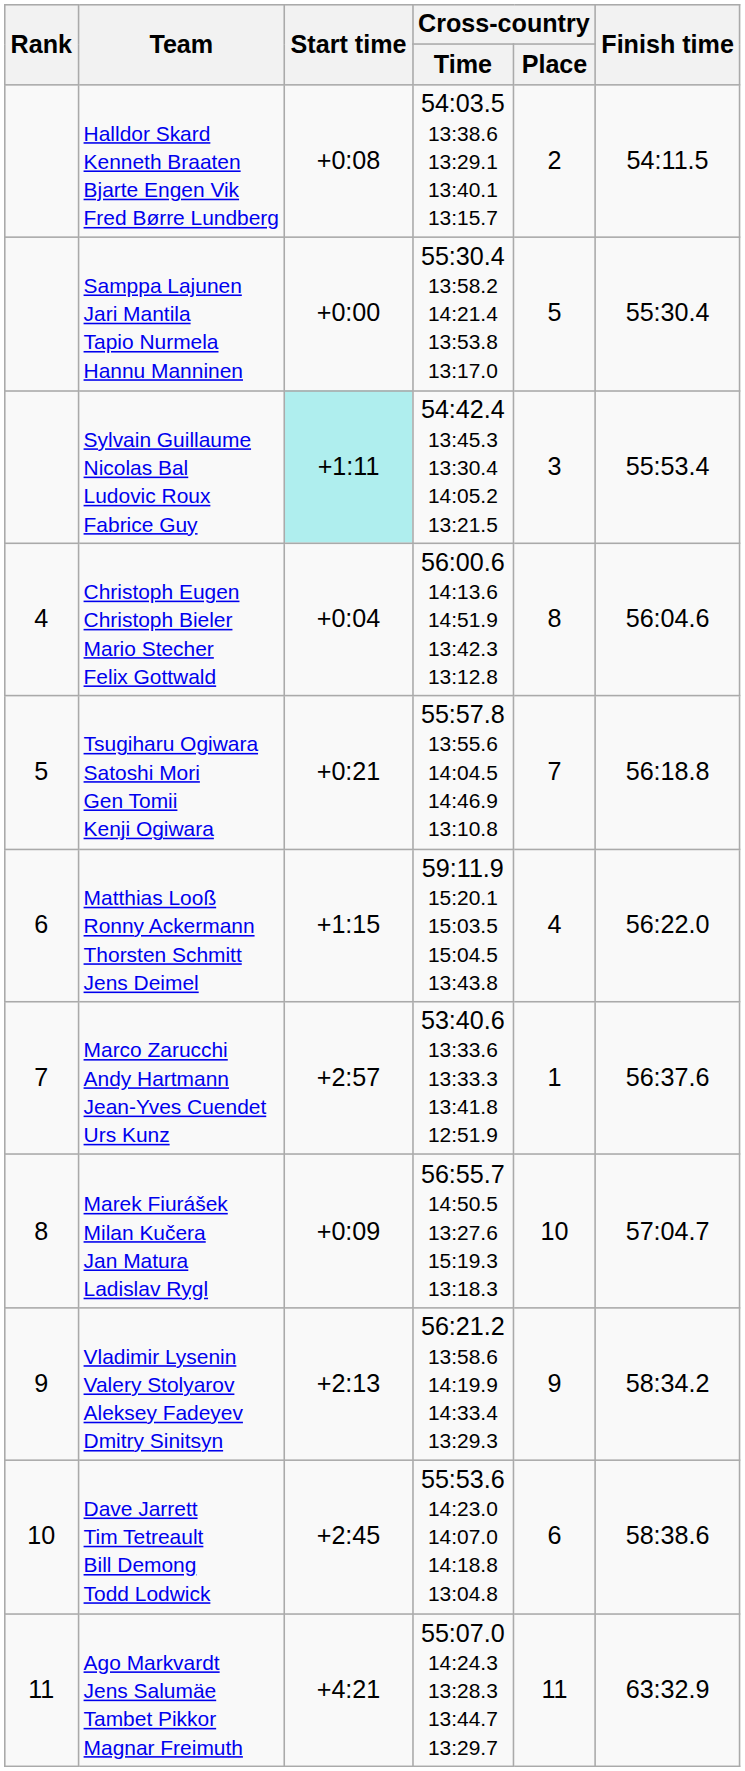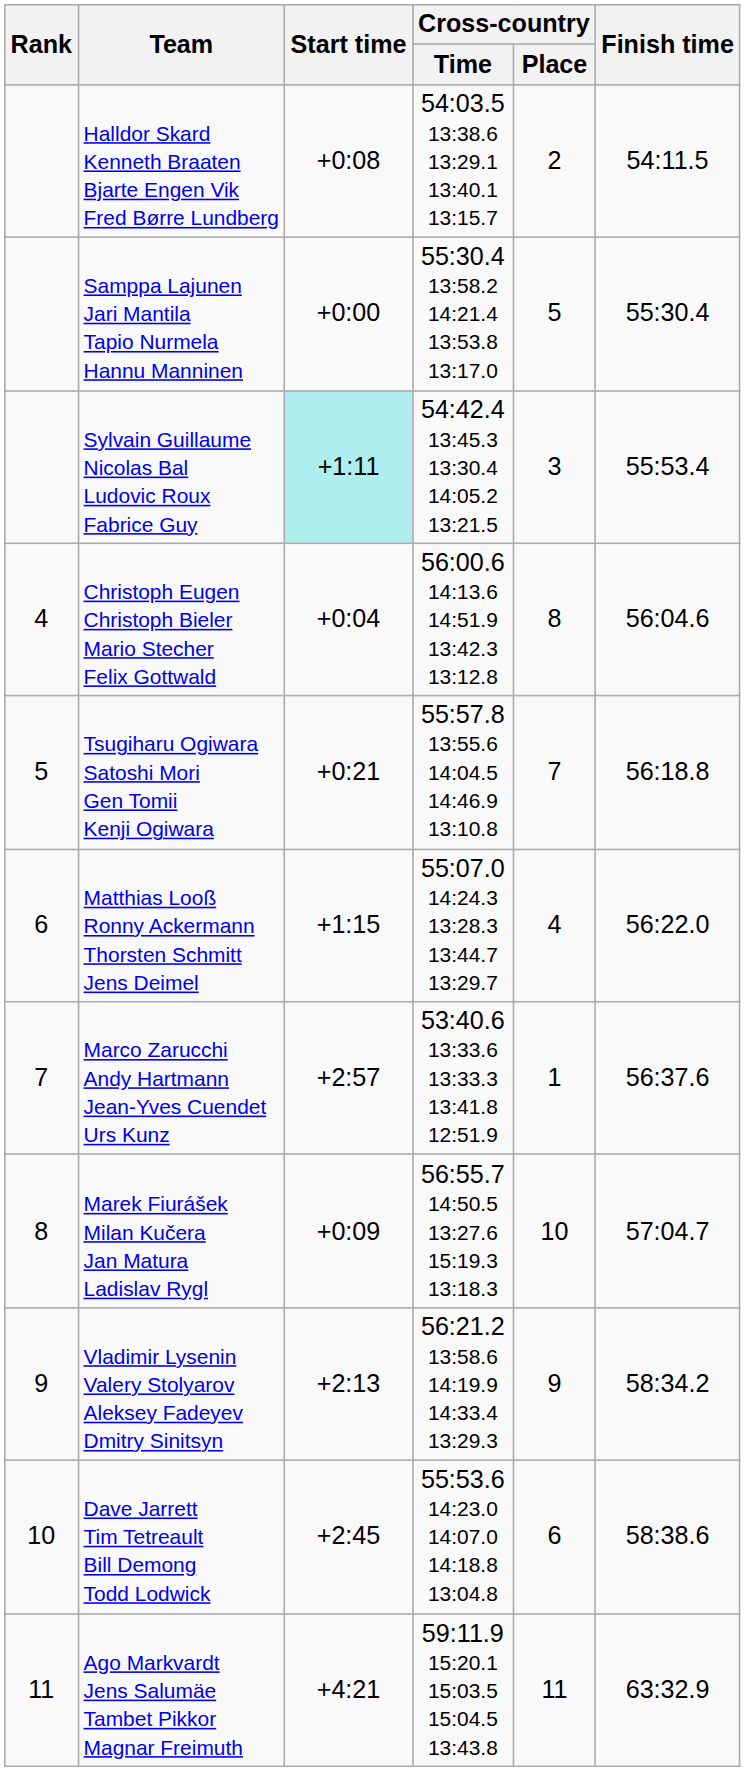 <table class="wikitable sortable" style="text-align:center">
 <tr>
 <th rowspan=2>Rank</th>
 <th rowspan=2>Team</th>
 <th rowspan=2>Start time</th>
 <th colspan=2>Cross-country</th>
 <th rowspan=2>Finish time</th>
 </tr>
 <tr>
 <th>Time</th>
 <th>Place</th>
 </tr>
 <tr>
 <td></td>
 <td align=left> <br> <small> <a href='#'>Halldor Skard</a> <br> <a href='#'>Kenneth Braaten</a> <br> <a href='#'>Bjarte Engen Vik</a> <br> <a href='#'>Fred Børre Lundberg</a></small></td>
 <td>+0:08</td>
 <td>54:03.5 <br> <small>13:38.6 <br> 13:29.1 <br> 13:40.1 <br> 13:15.7</small></td>
 <td>2</td>
 <td>54:11.5</td>
 </tr>
 <tr>
 <td></td>
 <td align=left> <br> <small> <a href='#'>Samppa Lajunen</a> <br> <a href='#'>Jari Mantila</a> <br> <a href='#'>Tapio Nurmela</a> <br> <a href='#'>Hannu Manninen</a></small></td>
 <td>+0:00</td>
 <td>55:30.4 <br> <small>13:58.2 <br> 14:21.4 <br> 13:53.8 <br> 13:17.0</small></td>
 <td>5</td>
 <td>55:30.4</td>
 </tr>
 <tr>
 <td></td>
 <td align=left> <br> <small> <a href='#'>Sylvain Guillaume</a> <br> <a href='#'>Nicolas Bal</a> <br> <a href='#'>Ludovic Roux</a> <br> <a href='#'>Fabrice Guy</a></small></td>
 <td style="background: paleturquoise;">+1:11</td>
 <td>54:42.4 <br> <small>13:45.3 <br> 13:30.4 <br> 14:05.2 <br> 13:21.5</small></td>
 <td>3</td>
 <td>55:53.4</td>
 </tr>
 <tr>
 <td>4</td>
 <td align=left> <br> <small> <a href='#'>Christoph Eugen</a> <br> <a href='#'>Christoph Bieler</a> <br> <a href='#'>Mario Stecher</a> <br> <a href='#'>Felix Gottwald</a></small></td>
 <td>+0:04</td>
 <td>56:00.6 <br> <small>14:13.6 <br> 14:51.9 <br> 13:42.3 <br> 13:12.8</small></td>
 <td>8</td>
 <td>56:04.6</td>
 </tr>
 <tr>
 <td>5</td>
 <td align=left> <br> <small> <a href='#'>Tsugiharu Ogiwara</a> <br> <a href='#'>Satoshi Mori</a> <br> <a href='#'>Gen Tomii</a> <br> <a href='#'>Kenji Ogiwara</a></small></td>
 <td>+0:21</td>
 <td>55:57.8 <br> <small>13:55.6 <br> 14:04.5 <br> 14:46.9 <br> 13:10.8</small></td>
 <td>7</td>
 <td>56:18.8</td>
 </tr>
 <tr>
 <td>6</td>
 <td align=left> <br> <small> <a href='#'>Matthias Looß</a> <br> <a href='#'>Ronny Ackermann</a> <br> <a href='#'>Thorsten Schmitt</a> <br> <a href='#'>Jens Deimel</a></small></td>
 <td>+1:15</td>
-<td>59:11.9 <br> <small>15:20.1 <br> 15:03.5 <br> 15:04.5 <br> 13:43.8</small></td>
+<td>55:07.0 <br> <small>14:24.3 <br> 13:28.3 <br> 13:44.7 <br> 13:29.7</small></td>
 <td>4</td>
 <td>56:22.0</td>
 </tr>
 <tr>
 <td>7</td>
 <td align=left> <br> <small> <a href='#'>Marco Zarucchi</a> <br> <a href='#'>Andy Hartmann</a> <br> <a href='#'>Jean-Yves Cuendet</a> <br> <a href='#'>Urs Kunz</a></small></td>
 <td>+2:57</td>
 <td>53:40.6 <br> <small>13:33.6 <br> 13:33.3 <br> 13:41.8 <br> 12:51.9</small></td>
 <td>1</td>
 <td>56:37.6</td>
 </tr>
 <tr>
 <td>8</td>
 <td align=left> <br> <small> <a href='#'>Marek Fiurášek</a> <br> <a href='#'>Milan Kučera</a> <br> <a href='#'>Jan Matura</a> <br> <a href='#'>Ladislav Rygl</a></small></td>
 <td>+0:09</td>
 <td>56:55.7 <br> <small>14:50.5 <br> 13:27.6 <br> 15:19.3 <br> 13:18.3</small></td>
 <td>10</td>
 <td>57:04.7</td>
 </tr>
 <tr>
 <td>9</td>
 <td align=left> <br> <small> <a href='#'>Vladimir Lysenin</a> <br> <a href='#'>Valery Stolyarov</a> <br> <a href='#'>Aleksey Fadeyev</a> <br> <a href='#'>Dmitry Sinitsyn</a></small></td>
 <td>+2:13</td>
 <td>56:21.2 <br> <small>13:58.6 <br> 14:19.9 <br> 14:33.4 <br> 13:29.3</small></td>
 <td>9</td>
 <td>58:34.2</td>
 </tr>
 <tr>
 <td>10</td>
 <td align=left> <br> <small> <a href='#'>Dave Jarrett</a> <br> <a href='#'>Tim Tetreault</a> <br> <a href='#'>Bill Demong</a> <br> <a href='#'>Todd Lodwick</a></small></td>
 <td>+2:45</td>
 <td>55:53.6 <br> <small>14:23.0 <br> 14:07.0 <br> 14:18.8 <br> 13:04.8</small></td>
 <td>6</td>
 <td>58:38.6</td>
 </tr>
 <tr>
 <td>11</td>
 <td align=left> <br> <small> <a href='#'>Ago Markvardt</a> <br> <a href='#'>Jens Salumäe</a> <br> <a href='#'>Tambet Pikkor</a> <br> <a href='#'>Magnar Freimuth</a></small></td>
 <td>+4:21</td>
-<td>55:07.0 <br> <small>14:24.3 <br> 13:28.3 <br> 13:44.7 <br> 13:29.7</small></td>
+<td>59:11.9 <br> <small>15:20.1 <br> 15:03.5 <br> 15:04.5 <br> 13:43.8</small></td>
 <td>11</td>
 <td>63:32.9</td>
 </tr>
 </table>
